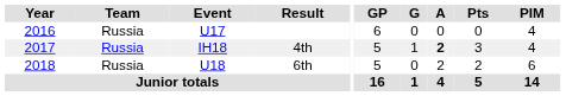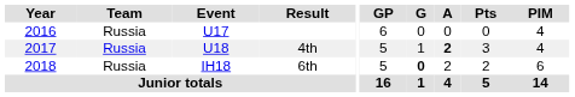 <table border="0" cellpadding="1" cellspacing="0" ID="Table3" style="text-align:center; width:40em;">
 <tr bgcolor="#e0e0e0">
 <th>Year</th>
 <th>Team</th>
 <th>Event</th>
 <th>Result</th>
 <th rowspan="100" bgcolor="#ffffff"></th>
 <th>GP</th>
 <th>G</th>
 <th>A</th>
 <th>Pts</th>
 <th>PIM</th>
 </tr>
 <tr>
 <td><a href='#'>2016</a></td>
 <td>Russia</td>
 <td><a href='#'>U17</a></td>
 <td></td>
 <td>6</td>
 <td>0</td>
 <td>0</td>
 <td>0</td>
 <td>4</td>
 </tr>
 <tr bgcolor="#f0f0f0">
 <td><a href='#'>2017</a></td>
 <td><a href='#'>Russia</a></td>
-<td><a href='#'>IH18</a></td>
+<td><a href='#'>U18</a></td>
 <td>4th</td>
 <td>5</td>
 <td>1</td>
 <td><strong>2</strong></td>
 <td>3</td>
 <td>4</td>
 </tr>
 <tr>
 <td><a href='#'>2018</a></td>
 <td>Russia</td>
-<td><a href='#'>U18</a></td>
+<td><a href='#'>IH18</a></td>
 <td>6th</td>
 <td>5</td>
-<td>0</td>
+<td><strong>0</strong></td>
 <td>2</td>
 <td>2</td>
 <td>6</td>
 </tr>
 <tr bgcolor="#e0e0e0">
 <th colspan="4">Junior totals</th>
 <th>16</th>
 <th>1</th>
 <th>4</th>
 <th>5</th>
 <th>14</th>
 </tr>
 </table>
